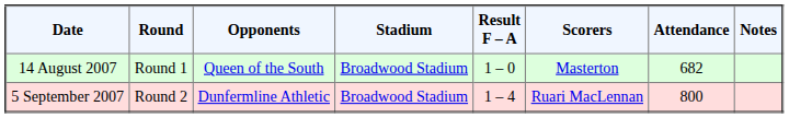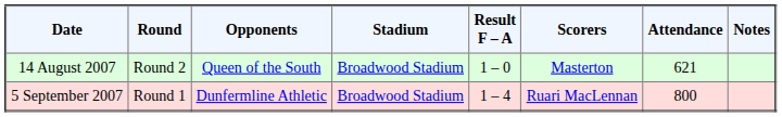 <table border="2" cellpadding="4" style="border-collapse:collapse; text-align:center; font-size:smaller;">
 <tr style="background:#f0f6ff;">
 <th><strong>Date</strong></th>
 <th><strong>Round</strong></th>
 <th><strong>Opponents</strong></th>
 <th><strong>Stadium</strong></th>
 <th><strong>Result<br>F – A</strong></th>
 <th><strong>Scorers</strong></th>
 <th><strong>Attendance</strong></th>
 <th><strong>Notes</strong></th>
 </tr>
 <tr bgcolor="#ddffdd">
 <td>14 August 2007</td>
-<td>Round 1</td>
+<td>Round 2</td>
 <td><a href='#'>Queen of the South</a></td>
 <td><a href='#'>Broadwood Stadium</a></td>
 <td>1 – 0</td>
 <td><a href='#'>Masterton</a> </td>
-<td>682</td>
+<td>621</td>
 <td></td>
 </tr>
 <tr bgcolor="ffdddd">
 <td>5 September 2007</td>
-<td>Round 2</td>
+<td>Round 1</td>
 <td><a href='#'>Dunfermline Athletic</a></td>
 <td><a href='#'>Broadwood Stadium</a></td>
 <td>1 – 4</td>
 <td><a href='#'>Ruari MacLennan</a> </td>
 <td>800</td>
 <td></td>
 </tr>
 </table>
